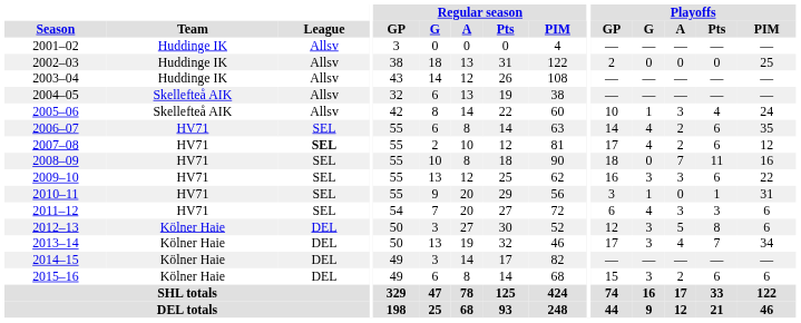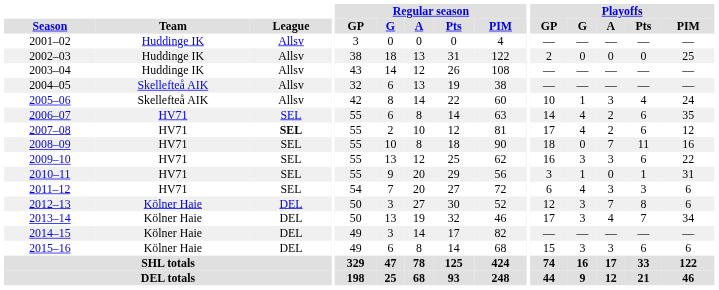 <table border="0" cellpadding="1" cellspacing="0" style="text-align:center; width:60em">
 <tr bgcolor="#e0e0e0">
 <th colspan="3" bgcolor="#ffffff"></th>
 <th rowspan="99" bgcolor="#ffffff"></th>
 <th colspan="5"><a href='#'>Regular season</a></th>
 <th rowspan="99" bgcolor="#ffffff"></th>
 <th colspan="5"><a href='#'>Playoffs</a></th>
 </tr>
 <tr bgcolor="#e0e0e0">
 <th><a href='#'>Season</a></th>
 <th>Team</th>
 <th>League</th>
 <th>GP</th>
 <th><a href='#'>G</a></th>
 <th><a href='#'>A</a></th>
 <th><a href='#'>Pts</a></th>
 <th><a href='#'>PIM</a></th>
 <th>GP</th>
 <th>G</th>
 <th>A</th>
 <th>Pts</th>
 <th>PIM</th>
 </tr>
 <tr ALIGN="center">
 <td>2001–02</td>
 <td><a href='#'>Huddinge IK</a></td>
 <td><a href='#'>Allsv</a></td>
 <td>3</td>
 <td>0</td>
 <td>0</td>
 <td>0</td>
 <td>4</td>
 <td>—</td>
 <td>—</td>
 <td>—</td>
 <td>—</td>
 <td>—</td>
 </tr>
 <tr ALIGN="center" bgcolor="#f0f0f0">
 <td>2002–03</td>
 <td>Huddinge IK</td>
 <td>Allsv</td>
 <td>38</td>
 <td>18</td>
 <td>13</td>
 <td>31</td>
 <td>122</td>
 <td>2</td>
 <td>0</td>
 <td>0</td>
 <td>0</td>
 <td>25</td>
 </tr>
 <tr ALIGN="center">
 <td>2003–04</td>
 <td>Huddinge IK</td>
 <td>Allsv</td>
 <td>43</td>
 <td>14</td>
 <td>12</td>
 <td>26</td>
 <td>108</td>
 <td>—</td>
 <td>—</td>
 <td>—</td>
 <td>—</td>
 <td>—</td>
 </tr>
 <tr ALIGN="center" bgcolor="#f0f0f0">
 <td>2004–05</td>
 <td><a href='#'>Skellefteå AIK</a></td>
 <td>Allsv</td>
 <td>32</td>
 <td>6</td>
 <td>13</td>
 <td>19</td>
 <td>38</td>
 <td>—</td>
 <td>—</td>
 <td>—</td>
 <td>—</td>
 <td>—</td>
 </tr>
 <tr ALIGN="center">
 <td><a href='#'>2005–06</a></td>
 <td>Skellefteå AIK</td>
 <td>Allsv</td>
 <td>42</td>
 <td>8</td>
 <td>14</td>
 <td>22</td>
 <td>60</td>
 <td>10</td>
 <td>1</td>
 <td>3</td>
 <td>4</td>
 <td>24</td>
 </tr>
 <tr ALIGN="center" bgcolor="#f0f0f0">
 <td><a href='#'>2006–07</a></td>
 <td><a href='#'>HV71</a></td>
 <td><a href='#'>SEL</a></td>
 <td>55</td>
 <td>6</td>
 <td>8</td>
 <td>14</td>
 <td>63</td>
 <td>14</td>
 <td>4</td>
 <td>2</td>
 <td>6</td>
 <td>35</td>
 </tr>
 <tr ALIGN="center">
 <td><a href='#'>2007–08</a></td>
 <td>HV71</td>
 <td><strong>SEL</strong></td>
 <td>55</td>
 <td>2</td>
 <td>10</td>
 <td>12</td>
 <td>81</td>
 <td>17</td>
 <td>4</td>
 <td>2</td>
 <td>6</td>
 <td>12</td>
 </tr>
 <tr ALIGN="center" bgcolor="#f0f0f0">
 <td><a href='#'>2008–09</a></td>
 <td>HV71</td>
 <td>SEL</td>
 <td>55</td>
 <td>10</td>
 <td>8</td>
 <td>18</td>
 <td>90</td>
 <td>18</td>
 <td>0</td>
 <td>7</td>
 <td>11</td>
 <td>16</td>
 </tr>
 <tr ALIGN="center">
 <td><a href='#'>2009–10</a></td>
 <td>HV71</td>
 <td>SEL</td>
 <td>55</td>
 <td>13</td>
 <td>12</td>
 <td>25</td>
 <td>62</td>
 <td>16</td>
 <td>3</td>
 <td>3</td>
 <td>6</td>
 <td>22</td>
 </tr>
 <tr ALIGN="center" bgcolor="#f0f0f0">
 <td><a href='#'>2010–11</a></td>
 <td>HV71</td>
 <td>SEL</td>
 <td>55</td>
 <td>9</td>
 <td>20</td>
 <td>29</td>
 <td>56</td>
 <td>3</td>
 <td>1</td>
 <td>0</td>
 <td>1</td>
 <td>31</td>
 </tr>
 <tr ALIGN="center">
 <td><a href='#'>2011–12</a></td>
 <td>HV71</td>
 <td>SEL</td>
 <td>54</td>
 <td>7</td>
 <td>20</td>
 <td>27</td>
 <td>72</td>
 <td>6</td>
 <td>4</td>
 <td>3</td>
 <td>3</td>
 <td>6</td>
 </tr>
 <tr ALIGN="center" bgcolor="#f0f0f0">
 <td><a href='#'>2012–13</a></td>
 <td><a href='#'>Kölner Haie</a></td>
 <td><a href='#'>DEL</a></td>
 <td>50</td>
 <td>3</td>
 <td>27</td>
 <td>30</td>
 <td>52</td>
 <td>12</td>
 <td>3</td>
-<td>5</td>
+<td>7</td>
 <td>8</td>
 <td>6</td>
 </tr>
 <tr ALIGN="center">
 <td><a href='#'>2013–14</a></td>
 <td>Kölner Haie</td>
 <td>DEL</td>
 <td>50</td>
 <td>13</td>
 <td>19</td>
 <td>32</td>
 <td>46</td>
 <td>17</td>
 <td>3</td>
 <td>4</td>
 <td>7</td>
 <td>34</td>
 </tr>
 <tr ALIGN="center" bgcolor="#f0f0f0">
 <td><a href='#'>2014–15</a></td>
 <td>Kölner Haie</td>
 <td>DEL</td>
 <td>49</td>
 <td>3</td>
 <td>14</td>
 <td>17</td>
 <td>82</td>
 <td>—</td>
 <td>—</td>
 <td>—</td>
 <td>—</td>
 <td>—</td>
 </tr>
 <tr ALIGN="center">
 <td><a href='#'>2015–16</a></td>
 <td>Kölner Haie</td>
 <td>DEL</td>
 <td>49</td>
 <td>6</td>
 <td>8</td>
 <td>14</td>
 <td>68</td>
 <td>15</td>
 <td>3</td>
-<td>2</td>
+<td>3</td>
 <td>6</td>
 <td>6</td>
 </tr>
 <tr bgcolor="#e0e0e0">
 <th colspan="3">SHL totals</th>
 <th>329</th>
 <th>47</th>
 <th>78</th>
 <th>125</th>
 <th>424</th>
 <th>74</th>
 <th>16</th>
 <th>17</th>
 <th>33</th>
 <th>122</th>
 </tr>
 <tr bgcolor="#e0e0e0">
 <th colspan="3">DEL totals</th>
 <th>198</th>
 <th>25</th>
 <th>68</th>
 <th>93</th>
 <th>248</th>
 <th>44</th>
 <th>9</th>
 <th>12</th>
 <th>21</th>
 <th>46</th>
 </tr>
 </table>
